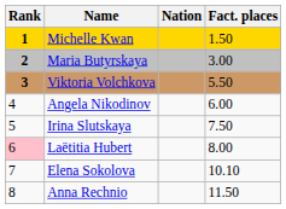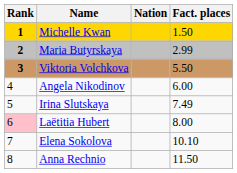 <table class="wikitable">
 <tr>
 <th>Rank</th>
 <th>Name</th>
 <th>Nation</th>
 <th>Fact. places</th>
 </tr>
 <tr bgcolor="gold">
 <td align="center"><strong>1</strong></td>
 <td><a href='#'>Michelle Kwan</a></td>
 <td></td>
 <td>1.50</td>
 </tr>
 <tr bgcolor="silver">
 <td align="center"><strong>2</strong></td>
 <td><a href='#'>Maria Butyrskaya</a></td>
 <td></td>
-<td>3.00</td>
+<td>2.99</td>
 </tr>
 <tr bgcolor="cc9966">
 <td align="center"><strong>3</strong></td>
 <td><a href='#'>Viktoria Volchkova</a></td>
 <td></td>
 <td>5.50</td>
 </tr>
 <tr>
 <td>4</td>
 <td><a href='#'>Angela Nikodinov</a></td>
 <td></td>
 <td>6.00</td>
 </tr>
 <tr>
 <td>5</td>
 <td><a href='#'>Irina Slutskaya</a></td>
 <td></td>
-<td>7.50</td>
+<td>7.49</td>
 </tr>
 <tr>
 <td style="background: pink;">6</td>
 <td><a href='#'>Laëtitia Hubert</a></td>
 <td></td>
 <td>8.00</td>
 </tr>
 <tr>
 <td>7</td>
 <td><a href='#'>Elena Sokolova</a></td>
 <td></td>
 <td>10.10</td>
 </tr>
 <tr>
 <td>8</td>
 <td><a href='#'>Anna Rechnio</a></td>
 <td></td>
 <td>11.50</td>
 </tr>
 </table>
